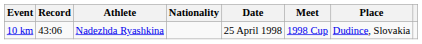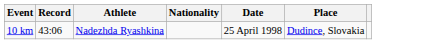 <table class="wikitable sortabl" style="font-size:95%;">
 <tr>
 <th>Event</th>
 <th>Record</th>
 <th>Athlete</th>
 <th>Nationality</th>
 <th>Date</th>
-<th>Meet</th>
 <th>Place</th>
 <th></th>
 </tr>
 <tr>
 <td><a href='#'>10 km</a></td>
 <td>43:06</td>
 <td><a href='#'>Nadezhda Ryashkina</a></td>
 <td></td>
 <td>25 April 1998</td>
-<td><a href='#'>1998 Cup</a></td>
 <td> <a href='#'>Dudince</a>, Slovakia</td>
 <td></td>
 </tr>
 </table>
